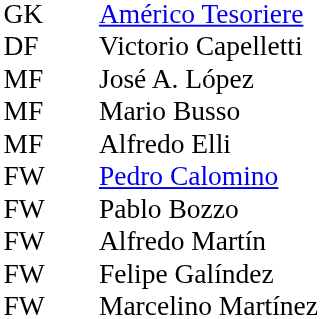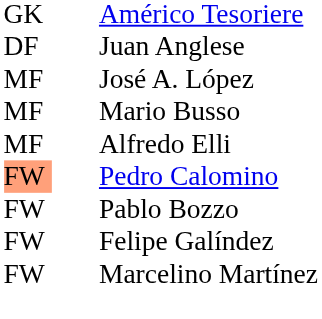 <table style="font-size:90%; margin:0.2em auto;" cellspacing="0" cellpadding="0">
 <tr>
 <th width="25"></th>
 <th width="25"></th>
 </tr>
 <tr>
 <td>GK</td>
 <td></td>
 <td> <a href='#'>Américo Tesoriere</a></td>
 </tr>
 <tr>
 <td>DF</td>
 <td></td>
-<td> Victorio Capelletti</td>
+<td> Juan Anglese</td>
 </tr>
 <tr>
 <td>MF</td>
 <td></td>
 <td> José A. López</td>
 </tr>
 <tr>
 <td>MF</td>
 <td></td>
 <td> Mario Busso</td>
 </tr>
 <tr>
 <td>MF</td>
 <td></td>
 <td> Alfredo Elli</td>
 </tr>
 <tr>
-<td>FW</td>
+<td style="background: lightsalmon;">FW</td>
 <td></td>
 <td> <a href='#'>Pedro Calomino</a></td>
 </tr>
 <tr>
 <td>FW</td>
 <td></td>
 <td> Pablo Bozzo</td>
-</tr>
-<tr>
-<td>FW</td>
-<td></td>
-<td> Alfredo Martín</td>
 </tr>
 <tr>
 <td>FW</td>
 <td></td>
 <td> Felipe Galíndez</td>
 </tr>
 <tr>
 <td>FW</td>
 <td></td>
 <td> Marcelino Martínez</td>
 </tr>
 </table>
